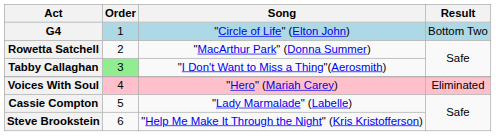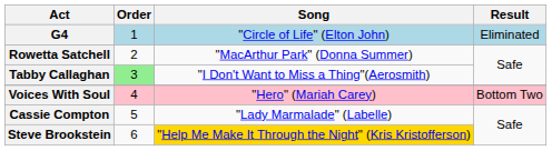 <table class="wikitable plainrowheaders" style="text-align:center;">
 <tr>
 <th>Act</th>
 <th>Order</th>
 <th>Song</th>
 <th>Result</th>
 </tr>
 <tr style="background: lightblue">
 <th scope="row">G4</th>
 <td>1</td>
 <td>"<a href='#'>Circle of Life</a>" (<a href='#'>Elton John</a>)</td>
-<td>Bottom Two</td>
+<td>Eliminated</td>
 </tr>
 <tr>
 <th scope="row">Rowetta Satchell</th>
 <td>2</td>
 <td>"<a href='#'>MacArthur Park</a>" (<a href='#'>Donna Summer</a>)</td>
 <td rowspan=2>Safe</td>
 </tr>
 <tr>
 <th scope="row">Tabby Callaghan</th>
 <td style="background: lightgreen;">3</td>
 <td>"<a href='#'>I Don't Want to Miss a Thing</a>"(<a href='#'>Aerosmith</a>)</td>
 </tr>
 <tr>
 </tr>
 <tr style="background: pink">
 <th scope="row">Voices With Soul</th>
 <td>4</td>
 <td>"<a href='#'>Hero</a>" (<a href='#'>Mariah Carey</a>)</td>
-<td>Eliminated</td>
+<td>Bottom Two</td>
 </tr>
 <tr>
 <th scope="row">Cassie Compton</th>
 <td>5</td>
 <td>"<a href='#'>Lady Marmalade</a>" (<a href='#'>Labelle</a>)</td>
 <td rowspan=2>Safe</td>
 </tr>
 <tr>
 <th scope="row">Steve Brookstein</th>
 <td>6</td>
-<td>"<a href='#'>Help Me Make It Through the Night</a>" (<a href='#'>Kris Kristofferson</a>)</td>
+<td style="background: gold;">"<a href='#'>Help Me Make It Through the Night</a>" (<a href='#'>Kris Kristofferson</a>)</td>
 </tr>
 </table>
